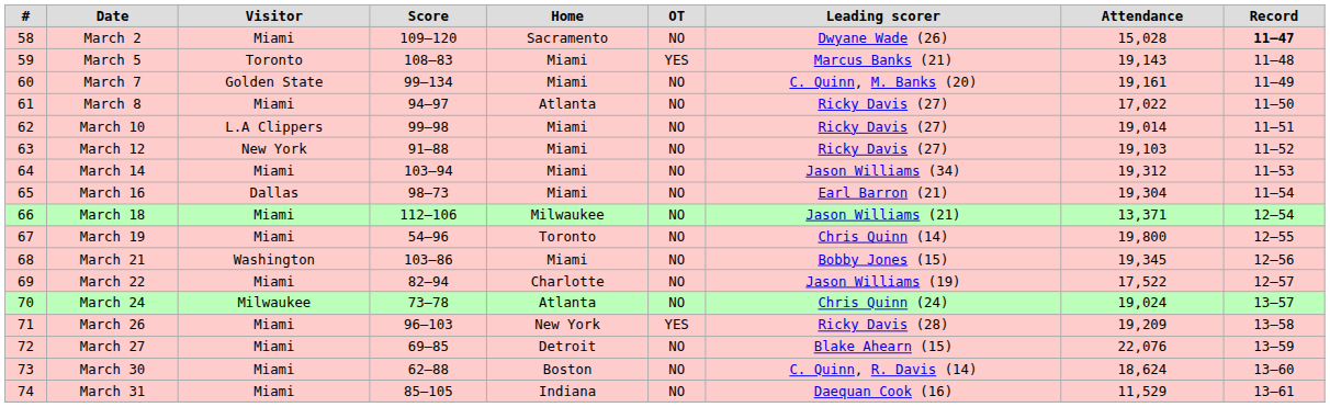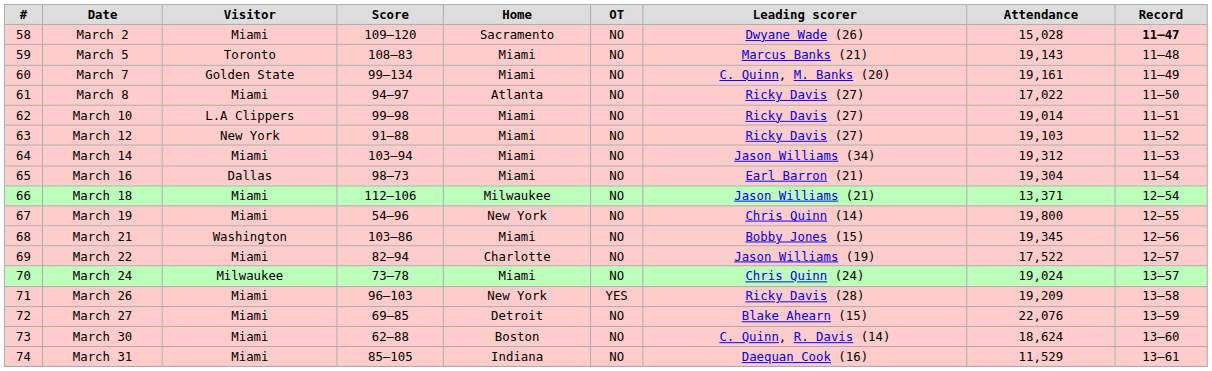 <table class="wikitable" width="80%">
 <tr align="center"  bgcolor="#dddddd">
 <td><strong>#</strong></td>
 <td><strong>Date</strong></td>
 <td><strong>Visitor</strong></td>
 <td><strong>Score</strong></td>
 <td><strong>Home</strong></td>
 <td><strong>OT</strong></td>
 <td><strong>Leading scorer</strong></td>
 <td><strong>Attendance</strong></td>
 <td><strong>Record</strong></td>
 </tr>
 <tr align="center" bgcolor="#ffcccc">
 <td>58</td>
 <td>March 2</td>
 <td>Miami</td>
 <td>109–120</td>
 <td>Sacramento</td>
 <td>NO</td>
 <td><a href='#'>Dwyane Wade</a> (26)</td>
 <td>15,028</td>
 <td><strong>11–47</strong></td>
 </tr>
 <tr align="center" bgcolor="#ffcccc">
 <td>59</td>
 <td>March 5</td>
 <td>Toronto</td>
 <td>108–83</td>
 <td>Miami</td>
-<td>YES</td>
+<td>NO</td>
 <td><a href='#'>Marcus Banks</a> (21)</td>
 <td>19,143</td>
 <td>11–48</td>
 </tr>
 <tr align="center" bgcolor="#ffcccc">
 <td>60</td>
 <td>March 7</td>
 <td>Golden State</td>
 <td>99–134</td>
 <td>Miami</td>
 <td>NO</td>
 <td><a href='#'>C. Quinn</a>, <a href='#'>M. Banks</a> (20)</td>
 <td>19,161</td>
 <td>11–49</td>
 </tr>
 <tr align="center" bgcolor="#ffcccc">
 <td>61</td>
 <td>March 8</td>
 <td>Miami</td>
 <td>94–97</td>
 <td>Atlanta</td>
 <td>NO</td>
 <td><a href='#'>Ricky Davis</a> (27)</td>
 <td>17,022</td>
 <td>11–50</td>
 </tr>
 <tr align="center" bgcolor="#ffcccc">
 <td>62</td>
 <td>March 10</td>
 <td>L.A Clippers</td>
 <td>99–98</td>
 <td>Miami</td>
 <td>NO</td>
 <td><a href='#'>Ricky Davis</a> (27)</td>
 <td>19,014</td>
 <td>11–51</td>
 </tr>
 <tr align="center" bgcolor="#ffcccc">
 <td>63</td>
 <td>March 12</td>
 <td>New York</td>
 <td>91–88</td>
 <td>Miami</td>
 <td>NO</td>
 <td><a href='#'>Ricky Davis</a> (27)</td>
 <td>19,103</td>
 <td>11–52</td>
 </tr>
 <tr align="center" bgcolor="#ffcccc">
 <td>64</td>
 <td>March 14</td>
 <td>Miami</td>
 <td>103–94</td>
 <td>Miami</td>
 <td>NO</td>
 <td><a href='#'>Jason Williams</a> (34)</td>
 <td>19,312</td>
 <td>11–53</td>
 </tr>
 <tr align="center" bgcolor="#ffcccc">
 <td>65</td>
 <td>March 16</td>
 <td>Dallas</td>
 <td>98–73</td>
 <td>Miami</td>
 <td>NO</td>
 <td><a href='#'>Earl Barron</a> (21)</td>
 <td>19,304</td>
 <td>11–54</td>
 </tr>
 <tr align="center" bgcolor="#bbffbb">
 <td>66</td>
 <td>March 18</td>
 <td>Miami</td>
 <td>112–106</td>
 <td>Milwaukee</td>
 <td>NO</td>
 <td><a href='#'>Jason Williams</a> (21)</td>
 <td>13,371</td>
 <td>12–54</td>
 </tr>
 <tr align="center" bgcolor="#ffcccc">
 <td>67</td>
 <td>March 19</td>
 <td>Miami</td>
 <td>54–96</td>
-<td>Toronto</td>
+<td>New York</td>
 <td>NO</td>
 <td><a href='#'>Chris Quinn</a> (14)</td>
 <td>19,800</td>
 <td>12–55</td>
 </tr>
 <tr align="center" bgcolor="#ffcccc">
 <td>68</td>
 <td>March 21</td>
 <td>Washington</td>
 <td>103–86</td>
 <td>Miami</td>
 <td>NO</td>
 <td><a href='#'>Bobby Jones</a> (15)</td>
 <td>19,345</td>
 <td>12–56</td>
 </tr>
 <tr align="center" bgcolor="#ffcccc">
 <td>69</td>
 <td>March 22</td>
 <td>Miami</td>
 <td>82–94</td>
 <td>Charlotte</td>
 <td>NO</td>
 <td><a href='#'>Jason Williams</a> (19)</td>
 <td>17,522</td>
 <td>12–57</td>
 </tr>
 <tr align="center" bgcolor="#bbffbb">
 <td>70</td>
 <td>March 24</td>
 <td>Milwaukee</td>
 <td>73–78</td>
-<td>Atlanta</td>
+<td>Miami</td>
 <td>NO</td>
 <td><a href='#'>Chris Quinn</a> (24)</td>
 <td>19,024</td>
 <td>13–57</td>
 </tr>
 <tr align="center" bgcolor="#ffcccc">
 <td>71</td>
 <td>March 26</td>
 <td>Miami</td>
 <td>96–103</td>
 <td>New York</td>
 <td>YES</td>
 <td><a href='#'>Ricky Davis</a> (28)</td>
 <td>19,209</td>
 <td>13–58</td>
 </tr>
 <tr align="center" bgcolor="#ffcccc">
 <td>72</td>
 <td>March 27</td>
 <td>Miami</td>
 <td>69–85</td>
 <td>Detroit</td>
 <td>NO</td>
 <td><a href='#'>Blake Ahearn</a> (15)</td>
 <td>22,076</td>
 <td>13–59</td>
 </tr>
 <tr align="center" bgcolor="#ffcccc">
 <td>73</td>
 <td>March 30</td>
 <td>Miami</td>
 <td>62–88</td>
 <td>Boston</td>
 <td>NO</td>
 <td><a href='#'>C. Quinn</a>, <a href='#'>R. Davis</a> (14)</td>
 <td>18,624</td>
 <td>13–60</td>
 </tr>
 <tr align="center" bgcolor="#ffcccc">
 <td>74</td>
 <td>March 31</td>
 <td>Miami</td>
 <td>85–105</td>
 <td>Indiana</td>
 <td>NO</td>
 <td><a href='#'>Daequan Cook</a> (16)</td>
 <td>11,529</td>
 <td>13–61</td>
 </tr>
 <tr align="center">
 </tr>
 </table>
